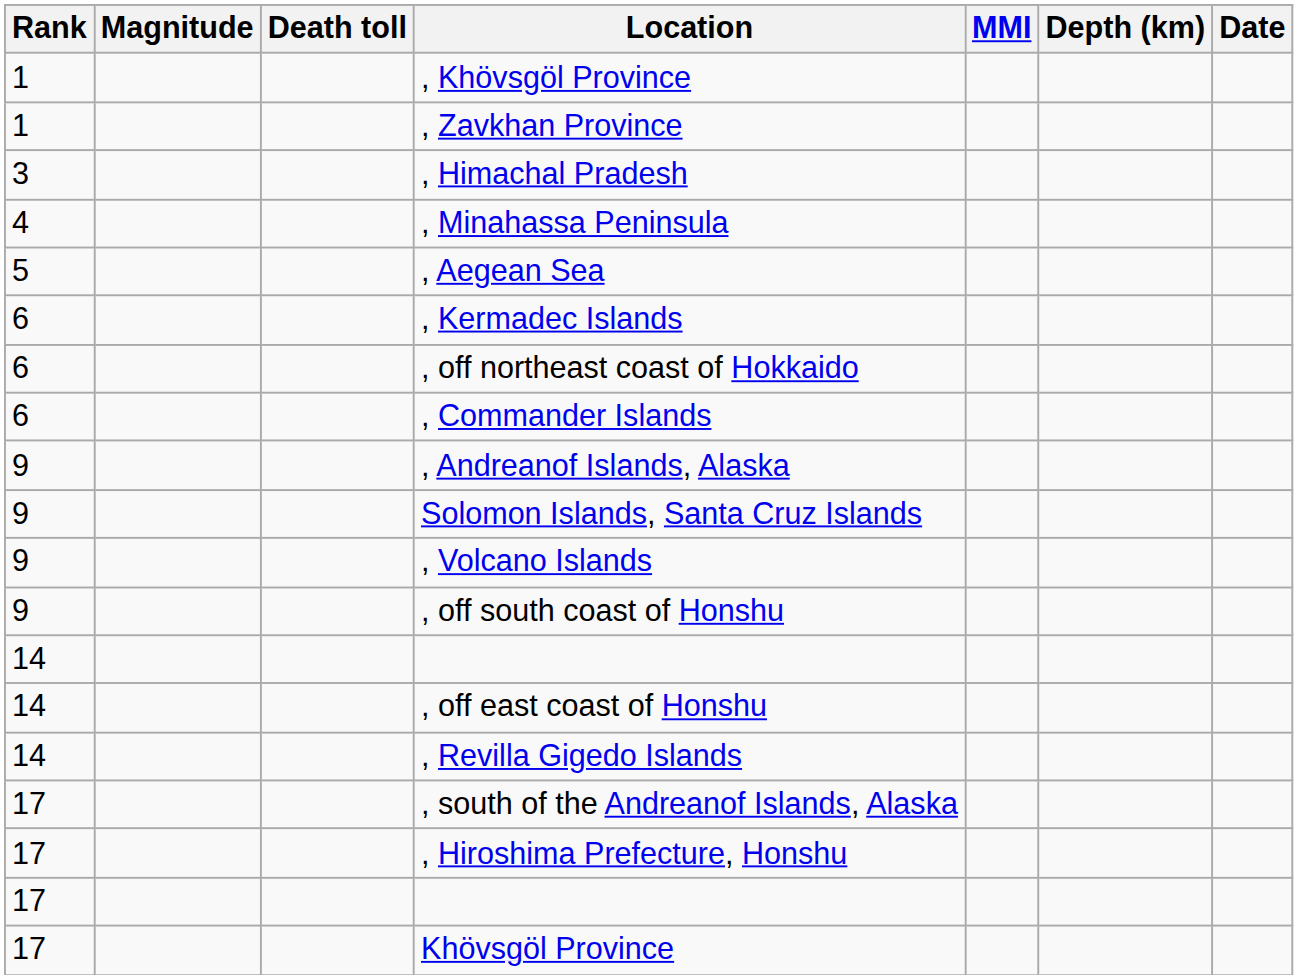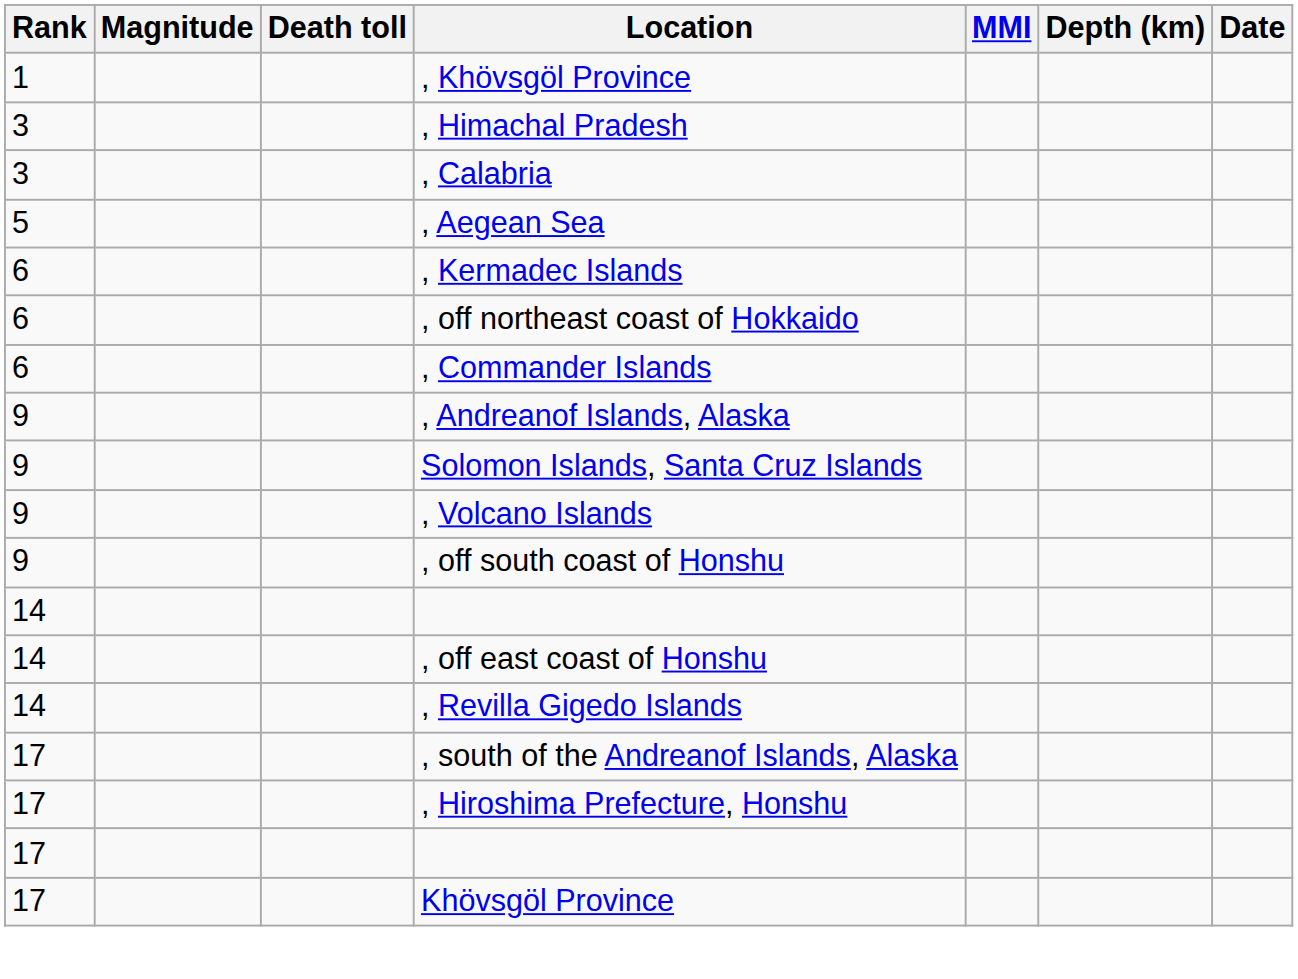 <table class="sortable wikitable" style="font-size:100%;">
 <tr>
 <th>Rank</th>
 <th>Magnitude</th>
 <th>Death toll</th>
 <th>Location</th>
 <th><a href='#'>MMI</a></th>
 <th>Depth (km)</th>
 <th>Date</th>
 </tr>
 <tr>
 <td>1</td>
 <td></td>
 <td></td>
 <td>, <a href='#'>Khövsgöl Province</a></td>
 <td></td>
 <td></td>
 <td></td>
 </tr>
 <tr>
-<td>1</td>
-<td></td>
-<td></td>
-<td>, <a href='#'>Zavkhan Province</a></td>
-<td></td>
-<td></td>
-<td></td>
-</tr>
-<tr>
 <td>3</td>
 <td></td>
 <td></td>
 <td>, <a href='#'>Himachal Pradesh</a></td>
 <td></td>
 <td></td>
 <td></td>
 </tr>
 <tr>
-<td>4</td>
+<td>3</td>
 <td></td>
 <td></td>
-<td>, <a href='#'>Minahassa Peninsula</a></td>
+<td>, <a href='#'>Calabria</a></td>
 <td></td>
 <td></td>
 <td></td>
 </tr>
 <tr>
 <td>5</td>
 <td></td>
 <td></td>
 <td>, <a href='#'>Aegean Sea</a></td>
 <td></td>
 <td></td>
 <td></td>
 </tr>
 <tr>
 <td>6</td>
 <td></td>
 <td></td>
 <td>, <a href='#'>Kermadec Islands</a></td>
 <td></td>
 <td></td>
 <td></td>
 </tr>
 <tr>
 <td>6</td>
 <td></td>
 <td></td>
 <td>, off northeast coast of <a href='#'>Hokkaido</a></td>
 <td></td>
 <td></td>
 <td></td>
 </tr>
 <tr>
 <td>6</td>
 <td></td>
 <td></td>
 <td>, <a href='#'>Commander Islands</a></td>
 <td></td>
 <td></td>
 <td></td>
 </tr>
 <tr>
 <td>9</td>
 <td></td>
 <td></td>
 <td>, <a href='#'>Andreanof Islands</a>, <a href='#'>Alaska</a></td>
 <td></td>
 <td></td>
 <td></td>
 </tr>
 <tr>
 <td>9</td>
 <td></td>
 <td></td>
 <td> <a href='#'>Solomon Islands</a>, <a href='#'>Santa Cruz Islands</a></td>
 <td></td>
 <td></td>
 <td></td>
 </tr>
 <tr>
 <td>9</td>
 <td></td>
 <td></td>
 <td>, <a href='#'>Volcano Islands</a></td>
 <td></td>
 <td></td>
 <td></td>
 </tr>
 <tr>
 <td>9</td>
 <td></td>
 <td></td>
 <td>, off south coast of <a href='#'>Honshu</a></td>
 <td></td>
 <td></td>
 <td></td>
 </tr>
 <tr>
 <td>14</td>
 <td></td>
 <td></td>
 <td></td>
 <td></td>
 <td></td>
 <td></td>
 </tr>
 <tr>
 <td>14</td>
 <td></td>
 <td></td>
 <td>, off east coast of <a href='#'>Honshu</a></td>
 <td></td>
 <td></td>
 <td></td>
 </tr>
 <tr>
 <td>14</td>
 <td></td>
 <td></td>
 <td>, <a href='#'>Revilla Gigedo Islands</a></td>
 <td></td>
 <td></td>
 <td></td>
 </tr>
 <tr>
 <td>17</td>
 <td></td>
 <td></td>
 <td>, south of the <a href='#'>Andreanof Islands</a>, <a href='#'>Alaska</a></td>
 <td></td>
 <td></td>
 <td></td>
 </tr>
 <tr>
 <td>17</td>
 <td></td>
 <td></td>
 <td>, <a href='#'>Hiroshima Prefecture</a>, <a href='#'>Honshu</a></td>
 <td></td>
 <td></td>
 <td></td>
 </tr>
 <tr>
 <td>17</td>
 <td></td>
 <td></td>
 <td></td>
 <td></td>
 <td></td>
 <td></td>
 </tr>
 <tr>
 <td>17</td>
 <td></td>
 <td></td>
 <td> <a href='#'>Khövsgöl Province</a></td>
 <td></td>
 <td></td>
 <td></td>
 </tr>
 </table>
